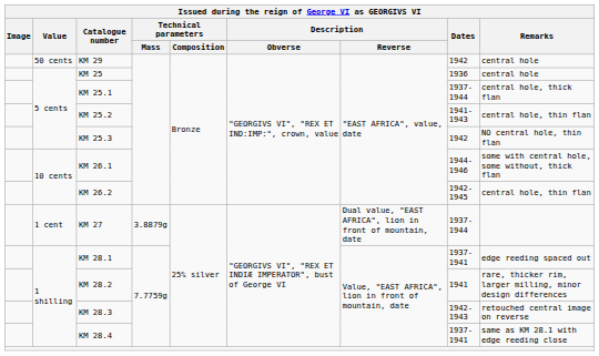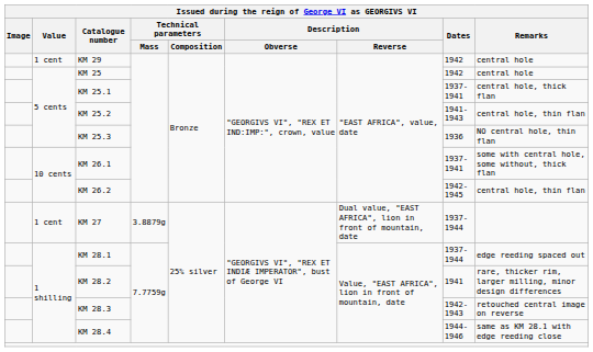 <table class="wikitable" style="font-size: 90%">
 <tr>
 <th colspan="9">Issued during the reign of <a href='#'>George VI</a> as GEORGIVS VI</th>
 </tr>
 <tr>
 <th rowspan="2">Image</th>
 <th rowspan="2">Value</th>
 <th rowspan="2">Catalogue number</th>
 <th colspan="2">Technical parameters</th>
 <th colspan="2">Description</th>
 <th rowspan="2">Dates</th>
 <th rowspan="2">Remarks</th>
 </tr>
 <tr>
 <th>Mass</th>
 <th>Composition</th>
 <th>Obverse</th>
 <th>Reverse</th>
 </tr>
 <tr>
 <td align="center"></td>
-<td>50 cents<br></td>
+<td>1 cent</td>
 <td>KM 29</td>
 <td rowspan="7"></td>
 <td rowspan="7">Bronze</td>
 <td rowspan="7">"GEORGIVS VI", "REX ET IND:IMP:", crown, value</td>
 <td rowspan="7">"EAST AFRICA", value, date</td>
 <td>1942</td>
 <td>central hole</td>
 </tr>
 <tr>
 <td align="center"></td>
 <td rowspan="4">5 cents</td>
 <td>KM 25</td>
-<td>1936</td>
+<td>1942</td>
 <td>central hole</td>
 </tr>
 <tr>
 <td align="center"></td>
 <td>KM 25.1</td>
-<td>1937-1944</td>
+<td>1937-1941</td>
 <td>central hole, thick flan</td>
 </tr>
 <tr>
 <td align="center"></td>
 <td>KM 25.2</td>
 <td>1941-1943</td>
 <td>central hole, thin flan</td>
 </tr>
 <tr>
 <td align="center"></td>
 <td>KM 25.3</td>
-<td>1942</td>
+<td>1936</td>
 <td>NO central hole, thin flan</td>
 </tr>
 <tr>
 <td align="center"></td>
 <td rowspan="2">10 cents</td>
 <td>KM 26.1</td>
-<td>1944-1946</td>
+<td>1937-1941</td>
 <td>some with central hole, some without, thick flan</td>
 </tr>
 <tr>
 <td align="center"></td>
 <td>KM 26.2</td>
 <td>1942-1945</td>
 <td>central hole, thin flan</td>
 </tr>
 <tr>
 <td align="center"></td>
 <td>1 cent</td>
 <td>KM 27</td>
 <td>3.8879g</td>
 <td rowspan="5">25% silver</td>
 <td rowspan="5">"GEORGIVS VI", "REX ET INDIÆ IMPERATOR", bust of George VI</td>
 <td>Dual value, "EAST AFRICA", lion in front of mountain, date</td>
 <td>1937-1944</td>
 <td></td>
 </tr>
 <tr>
 <td align="center"></td>
 <td rowspan="4">1 shilling</td>
 <td>KM 28.1</td>
 <td rowspan="4">7.7759g</td>
 <td rowspan="4">Value, "EAST AFRICA", lion in front of mountain, date</td>
-<td>1937-1941</td>
+<td>1937-1944</td>
 <td>edge reeding spaced out</td>
 </tr>
 <tr>
 <td align="center"></td>
 <td>KM 28.2</td>
 <td>1941</td>
 <td>rare, thicker rim, larger milling, minor design differences</td>
 </tr>
 <tr>
 <td align="center"></td>
 <td>KM 28.3</td>
 <td>1942-1943</td>
 <td>retouched central image on reverse</td>
 </tr>
 <tr>
 <td align="center"></td>
 <td>KM 28.4</td>
-<td>1937-1941</td>
+<td>1944-1946</td>
 <td>same as KM 28.1 with edge reeding close</td>
 </tr>
 <tr>
 <td colspan="9"></td>
 </tr>
 </table>
